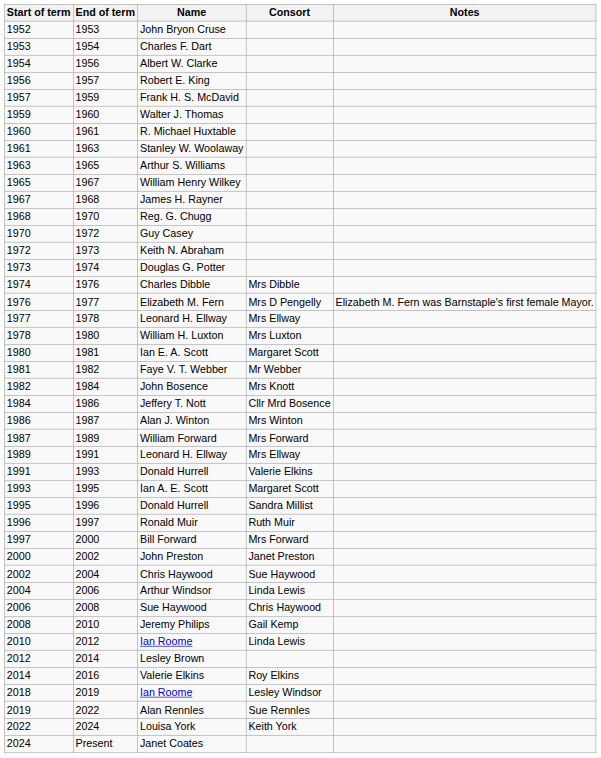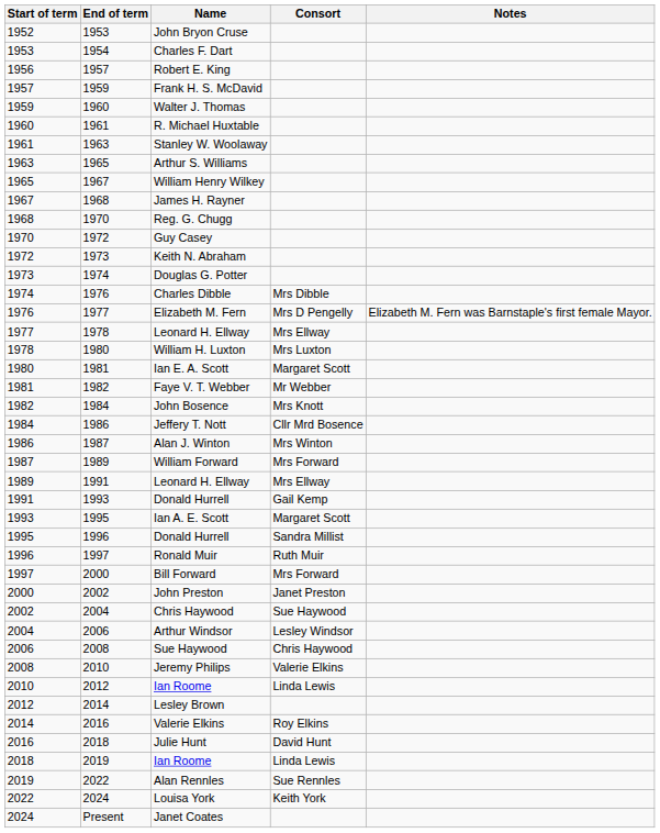 <table class="wikitable mw-collapsible mw-collapsed">
 <tr>
 <th>Start of term</th>
 <th>End of term</th>
 <th>Name</th>
 <th>Consort</th>
 <th>Notes</th>
 </tr>
 <tr>
 <td>1952</td>
 <td>1953</td>
 <td>John Bryon Cruse</td>
 <td></td>
 <td></td>
 </tr>
 <tr>
 <td>1953</td>
 <td>1954</td>
 <td>Charles F. Dart</td>
-<td></td>
-<td></td>
-</tr>
-<tr>
-<td>1954</td>
-<td>1956</td>
-<td>Albert W. Clarke</td>
 <td></td>
 <td></td>
 </tr>
 <tr>
 <td>1956</td>
 <td>1957</td>
 <td>Robert E. King</td>
 <td></td>
 <td></td>
 </tr>
 <tr>
 <td>1957</td>
 <td>1959</td>
 <td>Frank H. S. McDavid</td>
 <td></td>
 <td></td>
 </tr>
 <tr>
 <td>1959</td>
 <td>1960</td>
 <td>Walter J. Thomas</td>
 <td></td>
 <td></td>
 </tr>
 <tr>
 <td>1960</td>
 <td>1961</td>
 <td>R. Michael Huxtable</td>
 <td></td>
 <td></td>
 </tr>
 <tr>
 <td>1961</td>
 <td>1963</td>
 <td>Stanley W. Woolaway</td>
 <td></td>
 <td></td>
 </tr>
 <tr>
 <td>1963</td>
 <td>1965</td>
 <td>Arthur S. Williams</td>
 <td></td>
 <td></td>
 </tr>
 <tr>
 <td>1965</td>
 <td>1967</td>
 <td>William Henry Wilkey</td>
 <td></td>
 <td></td>
 </tr>
 <tr>
 <td>1967</td>
 <td>1968</td>
 <td>James H. Rayner</td>
 <td></td>
 <td></td>
 </tr>
 <tr>
 <td>1968</td>
 <td>1970</td>
 <td>Reg. G. Chugg</td>
 <td></td>
 <td></td>
 </tr>
 <tr>
 <td>1970</td>
 <td>1972</td>
 <td>Guy Casey</td>
 <td></td>
 <td></td>
 </tr>
 <tr>
 <td>1972</td>
 <td>1973</td>
 <td>Keith N. Abraham</td>
 <td></td>
 <td></td>
 </tr>
 <tr>
 <td>1973</td>
 <td>1974</td>
 <td>Douglas G. Potter</td>
 <td></td>
 <td></td>
 </tr>
 <tr>
 <td>1974</td>
 <td>1976</td>
 <td>Charles Dibble</td>
 <td>Mrs Dibble</td>
 <td></td>
 </tr>
 <tr>
 <td>1976</td>
 <td>1977</td>
 <td>Elizabeth M. Fern</td>
 <td>Mrs D Pengelly</td>
 <td>Elizabeth M. Fern was Barnstaple's first female Mayor.</td>
 </tr>
 <tr>
 <td>1977</td>
 <td>1978</td>
 <td>Leonard H. Ellway</td>
 <td>Mrs Ellway</td>
 <td></td>
 </tr>
 <tr>
 <td>1978</td>
 <td>1980</td>
 <td>William H. Luxton</td>
 <td>Mrs Luxton</td>
 <td></td>
 </tr>
 <tr>
 <td>1980</td>
 <td>1981</td>
 <td>Ian E. A. Scott</td>
 <td>Margaret Scott</td>
 <td></td>
 </tr>
 <tr>
 <td>1981</td>
 <td>1982</td>
 <td>Faye V. T. Webber</td>
 <td>Mr Webber</td>
 <td></td>
 </tr>
 <tr>
 <td>1982</td>
 <td>1984</td>
 <td>John Bosence</td>
 <td>Mrs Knott</td>
 <td></td>
 </tr>
 <tr>
 <td>1984</td>
 <td>1986</td>
 <td>Jeffery T. Nott</td>
 <td>Cllr Mrd Bosence</td>
 <td></td>
 </tr>
 <tr>
 <td>1986</td>
 <td>1987</td>
 <td>Alan J. Winton</td>
 <td>Mrs Winton</td>
 <td></td>
 </tr>
 <tr>
 <td>1987</td>
 <td>1989</td>
 <td>William Forward</td>
 <td>Mrs Forward</td>
 <td></td>
 </tr>
 <tr>
 <td>1989</td>
 <td>1991</td>
 <td>Leonard H. Ellway</td>
 <td>Mrs Ellway</td>
 <td></td>
 </tr>
 <tr>
 <td>1991</td>
 <td>1993</td>
 <td>Donald Hurrell</td>
-<td>Valerie Elkins</td>
+<td>Gail Kemp</td>
 <td></td>
 </tr>
 <tr>
 <td>1993</td>
 <td>1995</td>
 <td>Ian A. E. Scott</td>
 <td>Margaret Scott</td>
 <td></td>
 </tr>
 <tr>
 <td>1995</td>
 <td>1996</td>
 <td>Donald Hurrell</td>
 <td>Sandra Millist</td>
 <td></td>
 </tr>
 <tr>
 <td>1996</td>
 <td>1997</td>
 <td>Ronald Muir</td>
 <td>Ruth Muir</td>
 <td></td>
 </tr>
 <tr>
 <td>1997</td>
 <td>2000</td>
 <td>Bill Forward</td>
 <td>Mrs Forward</td>
 <td></td>
 </tr>
 <tr>
 <td>2000</td>
 <td>2002</td>
 <td>John Preston</td>
 <td>Janet Preston</td>
 <td></td>
 </tr>
 <tr>
 <td>2002</td>
 <td>2004</td>
 <td>Chris Haywood</td>
 <td>Sue Haywood</td>
 <td></td>
 </tr>
 <tr>
 <td>2004</td>
 <td>2006</td>
 <td>Arthur Windsor</td>
-<td>Linda Lewis</td>
+<td>Lesley Windsor</td>
 <td></td>
 </tr>
 <tr>
 <td>2006</td>
 <td>2008</td>
 <td>Sue Haywood</td>
 <td>Chris Haywood</td>
 <td></td>
 </tr>
 <tr>
 <td>2008</td>
 <td>2010</td>
 <td>Jeremy Philips</td>
-<td>Gail Kemp</td>
+<td>Valerie Elkins</td>
 <td></td>
 </tr>
 <tr>
 <td>2010</td>
 <td>2012</td>
 <td><a href='#'>Ian Roome</a></td>
 <td>Linda Lewis</td>
 <td></td>
 </tr>
 <tr>
 <td>2012</td>
 <td>2014</td>
 <td>Lesley Brown</td>
 <td></td>
 <td></td>
 </tr>
 <tr>
 <td>2014</td>
 <td>2016</td>
 <td>Valerie Elkins</td>
 <td>Roy Elkins</td>
 <td></td>
 </tr>
 <tr>
+<td>2016</td>
+<td>2018</td>
+<td>Julie Hunt</td>
+<td>David Hunt</td>
+<td></td>
+</tr>
+<tr>
 <td>2018</td>
 <td>2019</td>
 <td><a href='#'>Ian Roome</a></td>
-<td>Lesley Windsor</td>
+<td>Linda Lewis</td>
 <td></td>
 </tr>
 <tr>
 <td>2019</td>
 <td>2022</td>
 <td>Alan Rennles</td>
 <td>Sue Rennles</td>
 <td></td>
 </tr>
 <tr>
 <td>2022</td>
 <td>2024</td>
 <td>Louisa York</td>
 <td>Keith York</td>
 <td></td>
 </tr>
 <tr>
 <td>2024</td>
 <td>Present</td>
 <td>Janet Coates</td>
 <td></td>
 <td></td>
 </tr>
 </table>
